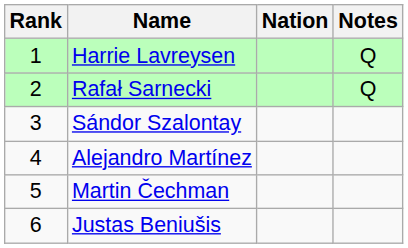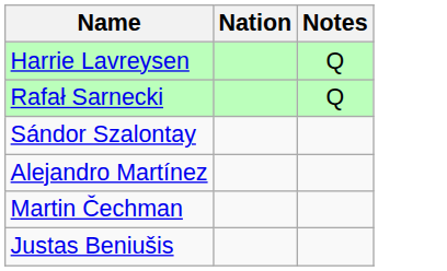 <table class="wikitable sortable" style="text-align:center">
 <tr>
-<th>Rank</th>
 <th>Name</th>
 <th>Nation</th>
 <th>Notes</th>
 </tr>
 <tr bgcolor=bbffbb>
-<td>1</td>
 <td align=left><a href='#'>Harrie Lavreysen</a></td>
 <td align=left></td>
 <td>Q</td>
 </tr>
 <tr bgcolor=bbffbb>
-<td>2</td>
 <td align=left><a href='#'>Rafał Sarnecki</a></td>
 <td align=left></td>
 <td>Q</td>
 </tr>
 <tr>
-<td>3</td>
 <td align=left><a href='#'>Sándor Szalontay</a></td>
 <td align=left></td>
 <td></td>
 </tr>
 <tr>
-<td>4</td>
 <td align=left><a href='#'>Alejandro Martínez</a></td>
 <td align=left></td>
 <td></td>
 </tr>
 <tr>
-<td>5</td>
 <td align=left><a href='#'>Martin Čechman</a></td>
 <td align=left></td>
 <td></td>
 </tr>
 <tr>
-<td>6</td>
 <td align=left><a href='#'>Justas Beniušis</a></td>
 <td align=left></td>
 <td></td>
 </tr>
 </table>
